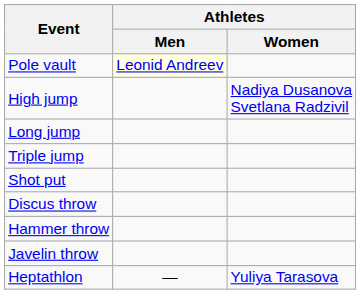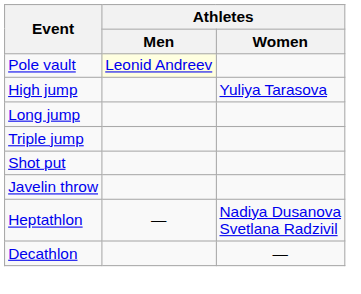 <table class=wikitable style="font-size:90%">
 <tr>
 <th rowspan=2>Event</th>
 <th colspan=2>Athletes</th>
 </tr>
 <tr>
 <th>Men</th>
 <th>Women</th>
 </tr>
 <tr>
 <td><a href='#'>Pole vault</a></td>
 <td style="background: lightyellow;"><a href='#'>Leonid Andreev</a></td>
 <td></td>
 </tr>
 <tr>
 <td><a href='#'>High jump</a></td>
 <td></td>
-<td><a href='#'>Nadiya Dusanova</a><br><a href='#'>Svetlana Radzivil</a></td>
+<td><a href='#'>Yuliya Tarasova</a></td>
 </tr>
 <tr>
 <td><a href='#'>Long jump</a></td>
 <td></td>
 <td></td>
 </tr>
 <tr>
 <td><a href='#'>Triple jump</a></td>
 <td></td>
 <td></td>
 </tr>
 <tr>
 <td><a href='#'>Shot put</a></td>
 <td></td>
 <td></td>
 </tr>
 <tr>
-<td><a href='#'>Discus throw</a></td>
-<td></td>
-<td></td>
-</tr>
-<tr>
-<td><a href='#'>Hammer throw</a></td>
-<td></td>
-<td></td>
-</tr>
-<tr>
 <td><a href='#'>Javelin throw</a></td>
 <td></td>
 <td></td>
 </tr>
 <tr>
 <td><a href='#'>Heptathlon</a></td>
 <td align=center>—</td>
-<td><a href='#'>Yuliya Tarasova</a></td>
+<td><a href='#'>Nadiya Dusanova</a><br><a href='#'>Svetlana Radzivil</a></td>
+</tr>
+<tr>
+<td><a href='#'>Decathlon</a></td>
+<td></td>
+<td align=center>—</td>
 </tr>
 </table>
